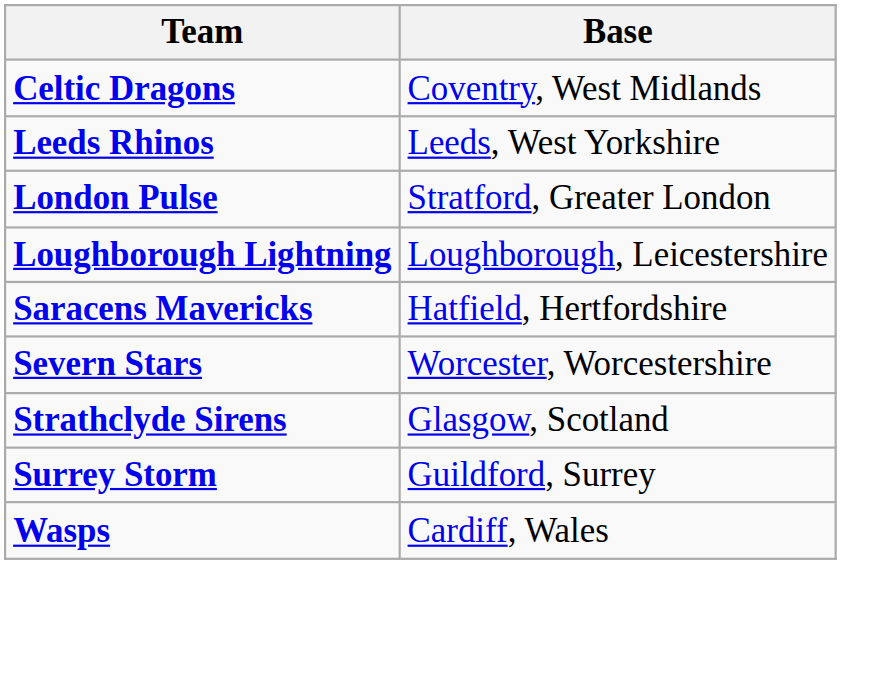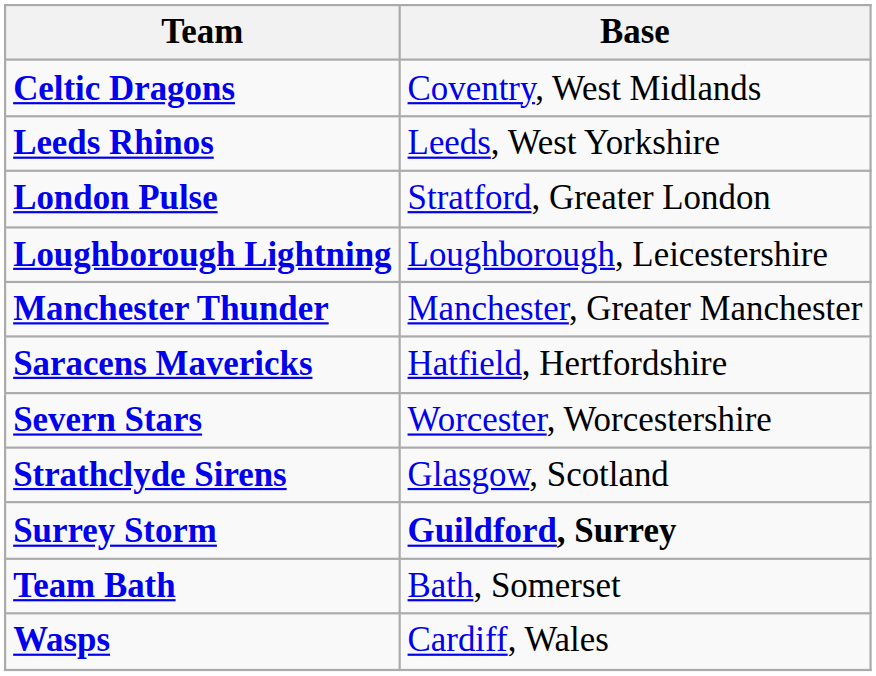 <table class="wikitable">
 <tr>
 <th scope=col>Team</th>
 <th scope=col>Base</th>
 </tr>
 <tr>
 <td> <strong><a href='#'>Celtic Dragons</a></strong></td>
 <td><a href='#'>Coventry</a>, West Midlands</td>
 </tr>
 <tr>
 <td> <strong><a href='#'>Leeds Rhinos</a></strong></td>
 <td><a href='#'>Leeds</a>, West Yorkshire</td>
 </tr>
 <tr>
 <td> <strong><a href='#'>London Pulse</a></strong></td>
 <td><a href='#'>Stratford</a>, Greater London</td>
 </tr>
 <tr>
 <td> <strong><a href='#'>Loughborough Lightning</a></strong></td>
 <td><a href='#'>Loughborough</a>, Leicestershire</td>
 </tr>
 <tr>
+<td> <strong><a href='#'>Manchester Thunder</a></strong></td>
+<td><a href='#'>Manchester</a>, Greater Manchester</td>
+</tr>
+<tr>
 <td> <strong><a href='#'>Saracens Mavericks</a></strong></td>
 <td><a href='#'>Hatfield</a>, Hertfordshire</td>
 </tr>
 <tr>
 <td> <strong><a href='#'>Severn Stars</a></strong></td>
 <td><a href='#'>Worcester</a>, Worcestershire</td>
 </tr>
 <tr>
 <td> <strong><a href='#'>Strathclyde Sirens</a></strong></td>
 <td><a href='#'>Glasgow</a>, Scotland</td>
 </tr>
 <tr>
 <td> <strong><a href='#'>Surrey Storm</a></strong></td>
-<td><a href='#'>Guildford</a>, Surrey</td>
+<td><strong><a href='#'>Guildford</a>, Surrey</strong></td>
+</tr>
+<tr>
+<td> <strong><a href='#'>Team Bath</a></strong></td>
+<td><a href='#'>Bath</a>, Somerset</td>
 </tr>
 <tr>
 <td> <strong><a href='#'>Wasps</a></strong></td>
 <td><a href='#'>Cardiff</a>, Wales</td>
 </tr>
 </table>
